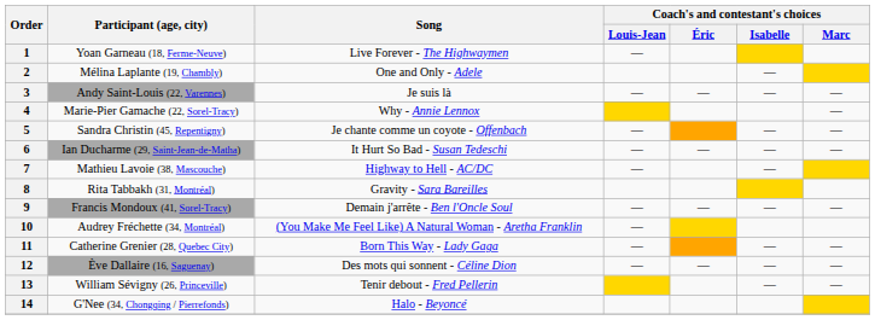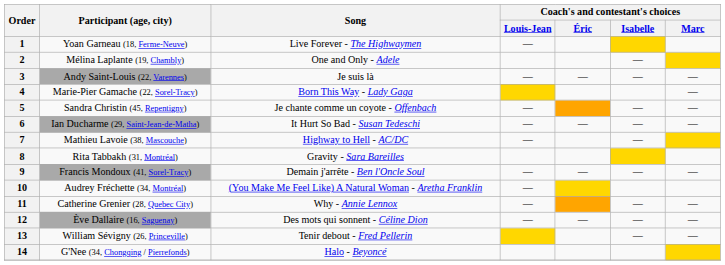 <table class="wikitable plainrowheaders"  style="text-align:center; width:90%;">
 <tr>
 <th scope="col" rowspan="2">Order</th>
 <th scope="col" rowspan="2">Participant (age, city)</th>
 <th scope="col" rowspan="2">Song</th>
 <th colspan="4">Coach's and contestant's choices</th>
 </tr>
 <tr>
 <th style="width:5em;"><a href='#'>Louis-Jean</a></th>
 <th style="width:5em;"><a href='#'>Éric</a></th>
 <th style="width:5em;"><a href='#'>Isabelle</a></th>
 <th style="width:5em;"><a href='#'>Marc</a></th>
 </tr>
 <tr>
 <th scope=col>1</th>
 <td>Yoan Garneau <small>(18, <a href='#'>Ferme-Neuve</a>)</small></td>
 <td>Live Forever - <em><a href='#'>The Highwaymen</a></em></td>
 <td>—</td>
 <td></td>
 <td style="background:gold;text-align:center;"></td>
 <td></td>
 </tr>
 <tr>
 <th scope=col>2</th>
 <td>Mélina Laplante <small>(19, <a href='#'>Chambly</a>)</small></td>
 <td>One and Only - <em><a href='#'>Adele</a></em></td>
 <td></td>
 <td></td>
 <td>—</td>
 <td style="background:gold;text-align:center;"></td>
 </tr>
 <tr>
 <th scope=col>3</th>
 <td style="background:darkgrey;text-align:center;">Andy Saint-Louis <small>(22, <a href='#'>Varennes</a>)</small></td>
 <td>Je suis là</td>
 <td>—</td>
 <td>—</td>
 <td>—</td>
 <td>—</td>
 </tr>
 <tr>
 <th scope=col>4</th>
 <td>Marie-Pier Gamache <small>(22, <a href='#'>Sorel-Tracy</a>)</small></td>
-<td>Why - <em><a href='#'>Annie Lennox</a></em></td>
+<td><a href='#'>Born This Way</a> - <em><a href='#'>Lady Gaga</a></em></td>
 <td style="background:gold;text-align:center;"></td>
 <td></td>
 <td></td>
 <td>—</td>
 </tr>
 <tr>
 <th scope=col>5</th>
 <td>Sandra Christin <small>(45, <a href='#'>Repentigny</a>)</small></td>
 <td>Je chante comme un coyote - <em><a href='#'>Offenbach</a></em></td>
 <td>—</td>
 <td style="background:orange;text-align:center;"></td>
 <td>—</td>
 <td>—</td>
 </tr>
 <tr>
 <th scope=col>6</th>
 <td style="background:darkgrey;text-align:center;">Ian Ducharme <small>(29, <a href='#'>Saint-Jean-de-Matha</a>)</small></td>
 <td>It Hurt So Bad - <em><a href='#'>Susan Tedeschi</a></em></td>
 <td>—</td>
 <td>—</td>
 <td>—</td>
 <td>—</td>
 </tr>
 <tr>
 <th scope=col>7</th>
 <td>Mathieu Lavoie <small>(38, <a href='#'>Mascouche</a>)</small></td>
 <td><a href='#'>Highway to Hell</a> - <em><a href='#'>AC/DC</a></em></td>
 <td>—</td>
 <td></td>
 <td>—</td>
 <td style="background:gold;text-align:center;"></td>
 </tr>
 <tr>
 <th scope=col>8</th>
 <td>Rita Tabbakh <small>(31, <a href='#'>Montréal</a>)</small></td>
 <td>Gravity - <em><a href='#'>Sara Bareilles</a></em></td>
 <td></td>
 <td></td>
 <td style="background:gold;text-align:center;"></td>
 <td></td>
 </tr>
 <tr>
 <th scope=col>9</th>
 <td style="background:darkgrey;text-align:center;">Francis Mondoux <small>(41, <a href='#'>Sorel-Tracy</a>)</small></td>
 <td>Demain j'arrête - <em><a href='#'>Ben l'Oncle Soul</a></em></td>
 <td>—</td>
 <td>—</td>
 <td>—</td>
 <td>—</td>
 </tr>
 <tr>
 <th scope=col>10</th>
 <td>Audrey Fréchette <small>(34, <a href='#'>Montréal</a>)</small></td>
 <td><a href='#'>(You Make Me Feel Like) A Natural Woman</a> - <em><a href='#'>Aretha Franklin</a></em></td>
 <td>—</td>
 <td style="background:gold;text-align:center;"></td>
 <td></td>
 <td></td>
 </tr>
 <tr>
 <th scope=col>11</th>
 <td>Catherine Grenier <small>(28, <a href='#'>Quebec City</a>)</small></td>
-<td><a href='#'>Born This Way</a> - <em><a href='#'>Lady Gaga</a></em></td>
+<td>Why - <em><a href='#'>Annie Lennox</a></em></td>
 <td>—</td>
 <td style="background:orange;text-align:center;"></td>
 <td>—</td>
 <td>—</td>
 </tr>
 <tr>
 <th scope=col>12</th>
 <td style="background:darkgrey;text-align:center;">Ève Dallaire <small>(16, <a href='#'>Saguenay</a>)</small></td>
 <td>Des mots qui sonnent - <em><a href='#'>Céline Dion</a></em></td>
 <td>—</td>
 <td>—</td>
 <td>—</td>
 <td>—</td>
 </tr>
 <tr>
 <th scope=col>13</th>
 <td>William Sévigny <small>(26, <a href='#'>Princeville</a>)</small></td>
 <td>Tenir debout - <em><a href='#'>Fred Pellerin</a></em></td>
 <td style="background:gold;text-align:center;"></td>
 <td></td>
 <td>—</td>
 <td>—</td>
 </tr>
 <tr>
 <th scope=col>14</th>
 <td>G'Nee <small>(34, <a href='#'>Chongqing</a> / <a href='#'>Pierrefonds</a>)</small></td>
 <td><a href='#'>Halo</a> - <em><a href='#'>Beyoncé</a></em></td>
 <td></td>
 <td></td>
 <td></td>
 <td style="background:gold;text-align:center;"></td>
 </tr>
 <tr>
 </tr>
 </table>
